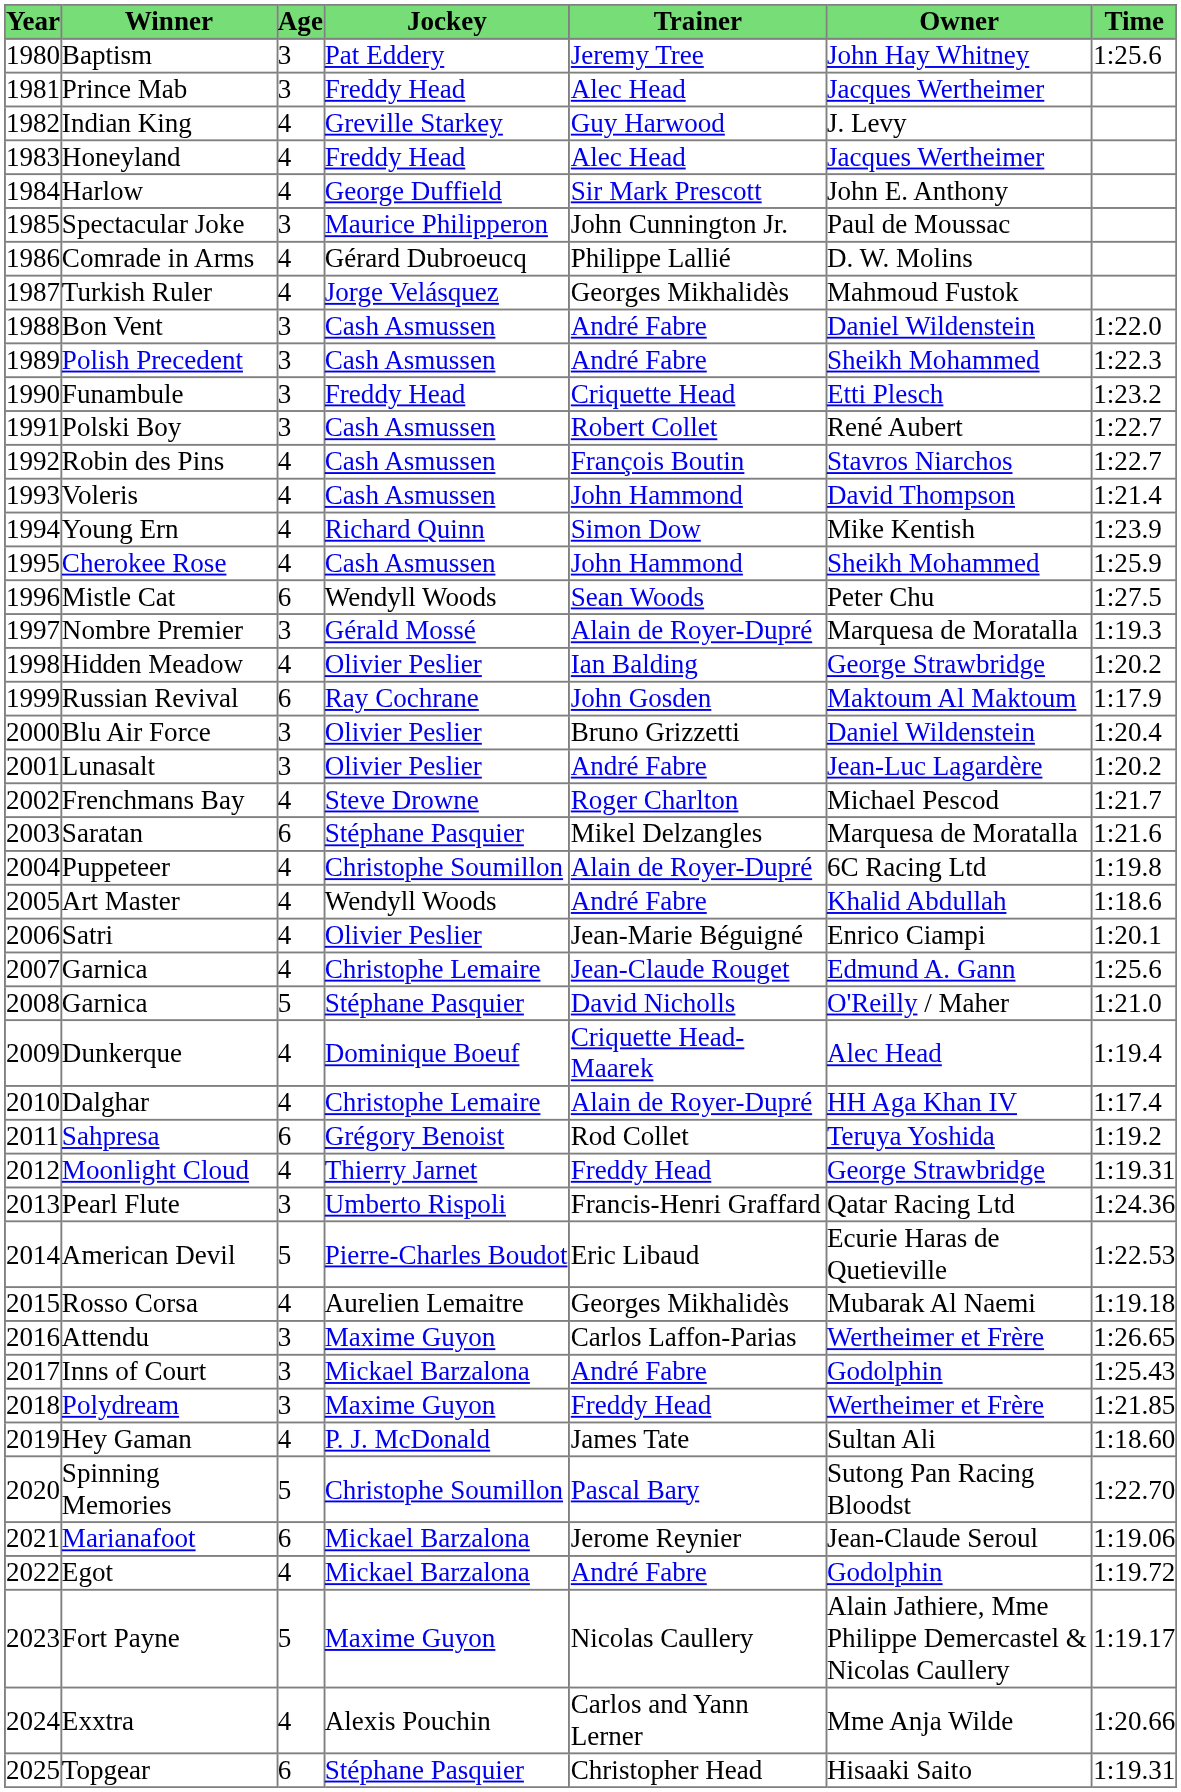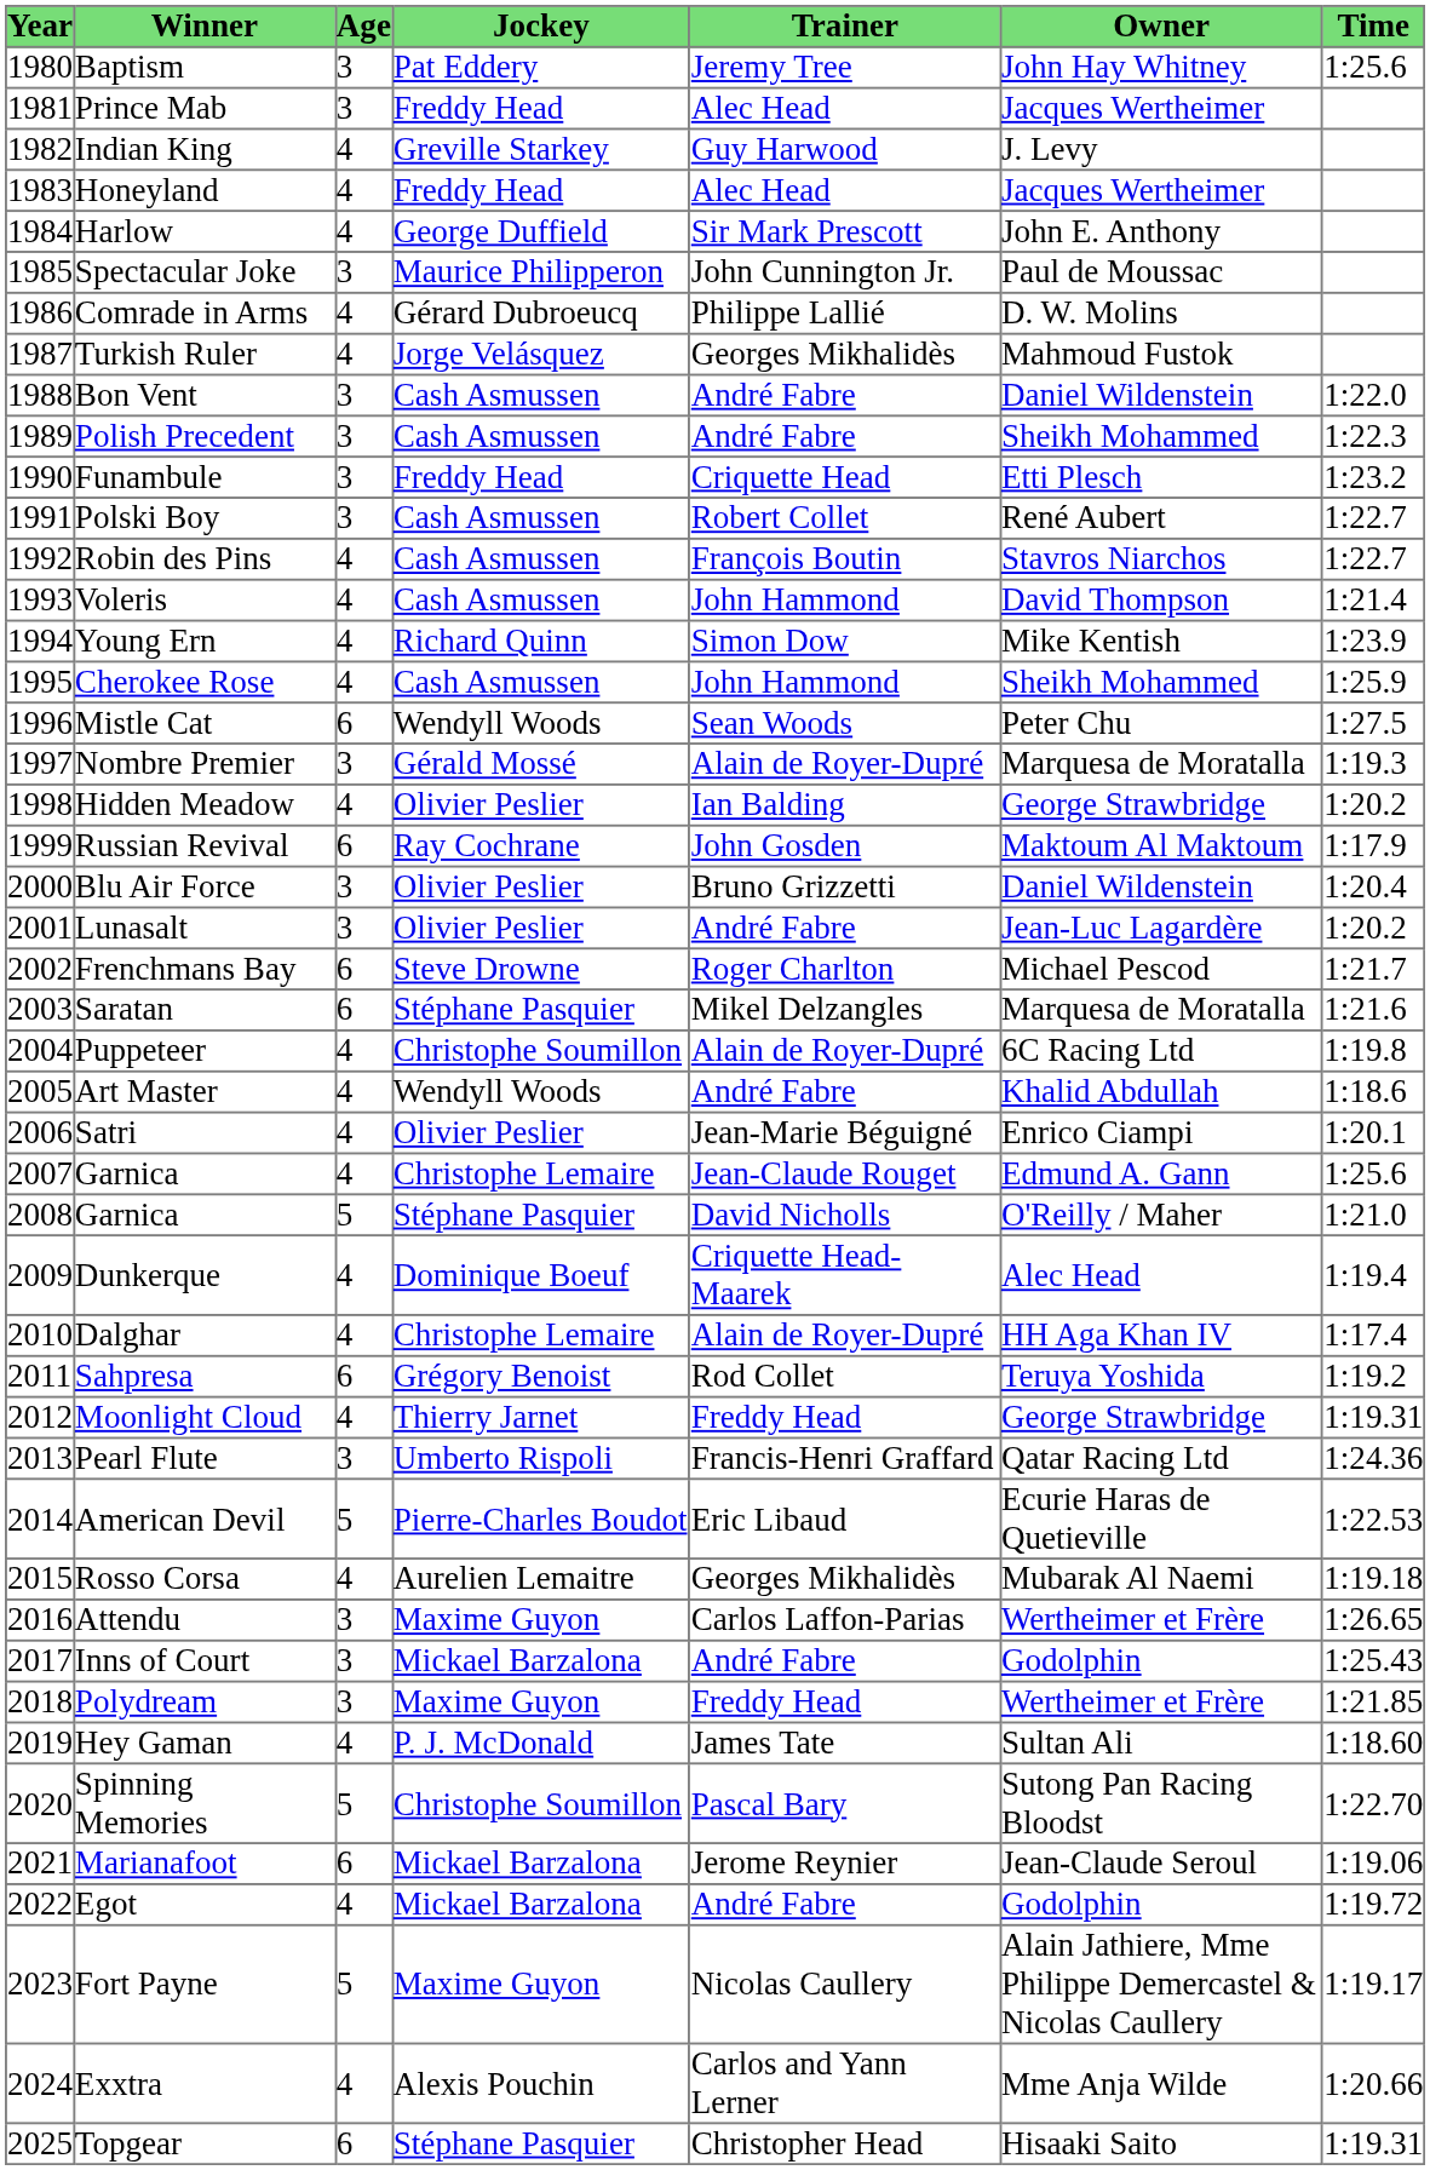 <table class = "sortable" | border="1" cellpadding="0" style="border-collapse: collapse; font-size:90%">
 <tr bgcolor="#77dd77" align="center">
 <th>Year</th>
 <th>Winner</th>
 <th>Age</th>
 <th>Jockey</th>
 <th>Trainer</th>
 <th>Owner</th>
 <th>Time</th>
 </tr>
 <tr>
 <td>1980</td>
 <td width=129px>Baptism</td>
 <td>3</td>
 <td width=152px><a href='#'>Pat Eddery</a></td>
 <td width=159px><a href='#'>Jeremy Tree</a></td>
 <td width=165px><a href='#'>John Hay Whitney</a></td>
 <td>1:25.6</td>
 </tr>
 <tr>
 <td>1981</td>
 <td>Prince Mab</td>
 <td>3</td>
 <td><a href='#'>Freddy Head</a></td>
 <td><a href='#'>Alec Head</a></td>
 <td><a href='#'>Jacques Wertheimer</a></td>
 <td></td>
 </tr>
 <tr>
 <td>1982</td>
 <td>Indian King</td>
 <td>4</td>
 <td><a href='#'>Greville Starkey</a></td>
 <td><a href='#'>Guy Harwood</a></td>
 <td>J. Levy</td>
 <td></td>
 </tr>
 <tr>
 <td>1983</td>
 <td>Honeyland</td>
 <td>4</td>
 <td><a href='#'>Freddy Head</a></td>
 <td><a href='#'>Alec Head</a></td>
 <td><a href='#'>Jacques Wertheimer</a></td>
 <td></td>
 </tr>
 <tr>
 <td>1984</td>
 <td>Harlow</td>
 <td>4</td>
 <td><a href='#'>George Duffield</a></td>
 <td><a href='#'>Sir Mark Prescott</a></td>
 <td>John E. Anthony</td>
 <td></td>
 </tr>
 <tr>
 <td>1985</td>
 <td>Spectacular Joke</td>
 <td>3</td>
 <td><a href='#'>Maurice Philipperon</a></td>
 <td>John Cunnington Jr.</td>
 <td>Paul de Moussac</td>
 <td></td>
 </tr>
 <tr>
 <td>1986</td>
 <td>Comrade in Arms</td>
 <td>4</td>
 <td>Gérard Dubroeucq</td>
 <td>Philippe Lallié</td>
 <td>D. W. Molins</td>
 <td></td>
 </tr>
 <tr>
 <td>1987</td>
 <td>Turkish Ruler</td>
 <td>4</td>
 <td><a href='#'>Jorge Velásquez</a></td>
 <td>Georges Mikhalidès</td>
 <td>Mahmoud Fustok</td>
 <td></td>
 </tr>
 <tr>
 <td>1988</td>
 <td>Bon Vent</td>
 <td>3</td>
 <td><a href='#'>Cash Asmussen</a></td>
 <td><a href='#'>André Fabre</a></td>
 <td><a href='#'>Daniel Wildenstein</a></td>
 <td>1:22.0</td>
 </tr>
 <tr>
 <td>1989</td>
 <td><a href='#'>Polish Precedent</a></td>
 <td>3</td>
 <td><a href='#'>Cash Asmussen</a></td>
 <td><a href='#'>André Fabre</a></td>
 <td><a href='#'>Sheikh Mohammed</a></td>
 <td>1:22.3</td>
 </tr>
 <tr>
 <td>1990</td>
 <td>Funambule</td>
 <td>3</td>
 <td><a href='#'>Freddy Head</a></td>
 <td><a href='#'>Criquette Head</a></td>
 <td><a href='#'>Etti Plesch</a></td>
 <td>1:23.2</td>
 </tr>
 <tr>
 <td>1991</td>
 <td>Polski Boy</td>
 <td>3</td>
 <td><a href='#'>Cash Asmussen</a></td>
 <td><a href='#'>Robert Collet</a></td>
 <td>René Aubert</td>
 <td>1:22.7</td>
 </tr>
 <tr>
 <td>1992</td>
 <td>Robin des Pins</td>
 <td>4</td>
 <td><a href='#'>Cash Asmussen</a></td>
 <td><a href='#'>François Boutin</a></td>
 <td><a href='#'>Stavros Niarchos</a></td>
 <td>1:22.7</td>
 </tr>
 <tr>
 <td>1993</td>
 <td>Voleris</td>
 <td>4</td>
 <td><a href='#'>Cash Asmussen</a></td>
 <td><a href='#'>John Hammond</a></td>
 <td><a href='#'>David Thompson</a></td>
 <td>1:21.4</td>
 </tr>
 <tr>
 <td>1994</td>
 <td>Young Ern</td>
 <td>4</td>
 <td><a href='#'>Richard Quinn</a></td>
 <td><a href='#'>Simon Dow</a></td>
 <td>Mike Kentish</td>
 <td>1:23.9</td>
 </tr>
 <tr>
 <td>1995</td>
 <td><a href='#'>Cherokee Rose</a></td>
 <td>4</td>
 <td><a href='#'>Cash Asmussen</a></td>
 <td><a href='#'>John Hammond</a></td>
 <td><a href='#'>Sheikh Mohammed</a></td>
 <td>1:25.9</td>
 </tr>
 <tr>
 <td>1996</td>
 <td>Mistle Cat</td>
 <td>6</td>
 <td>Wendyll Woods</td>
 <td><a href='#'>Sean Woods</a></td>
 <td>Peter Chu</td>
 <td>1:27.5</td>
 </tr>
 <tr>
 <td>1997</td>
 <td>Nombre Premier</td>
 <td>3</td>
 <td><a href='#'>Gérald Mossé</a></td>
 <td><a href='#'>Alain de Royer-Dupré</a></td>
 <td>Marquesa de Moratalla</td>
 <td>1:19.3</td>
 </tr>
 <tr>
 <td>1998</td>
 <td>Hidden Meadow</td>
 <td>4</td>
 <td><a href='#'>Olivier Peslier</a></td>
 <td><a href='#'>Ian Balding</a></td>
 <td><a href='#'>George Strawbridge</a></td>
 <td>1:20.2</td>
 </tr>
 <tr>
 <td>1999</td>
 <td>Russian Revival</td>
 <td>6</td>
 <td><a href='#'>Ray Cochrane</a></td>
 <td><a href='#'>John Gosden</a></td>
 <td><a href='#'>Maktoum Al Maktoum</a></td>
 <td>1:17.9</td>
 </tr>
 <tr>
 <td>2000</td>
 <td>Blu Air Force</td>
 <td>3</td>
 <td><a href='#'>Olivier Peslier</a></td>
 <td>Bruno Grizzetti</td>
 <td><a href='#'>Daniel Wildenstein</a></td>
 <td>1:20.4</td>
 </tr>
 <tr>
 <td>2001</td>
 <td>Lunasalt</td>
 <td>3</td>
 <td><a href='#'>Olivier Peslier</a></td>
 <td><a href='#'>André Fabre</a></td>
 <td><a href='#'>Jean-Luc Lagardère</a></td>
 <td>1:20.2</td>
 </tr>
 <tr>
 <td>2002</td>
 <td>Frenchmans Bay</td>
-<td>4</td>
+<td>6</td>
 <td><a href='#'>Steve Drowne</a></td>
 <td><a href='#'>Roger Charlton</a></td>
 <td>Michael Pescod</td>
 <td>1:21.7</td>
 </tr>
 <tr>
 <td>2003</td>
 <td>Saratan</td>
 <td>6</td>
 <td><a href='#'>Stéphane Pasquier</a></td>
 <td>Mikel Delzangles</td>
 <td>Marquesa de Moratalla</td>
 <td>1:21.6</td>
 </tr>
 <tr>
 <td>2004</td>
 <td>Puppeteer</td>
 <td>4</td>
 <td><a href='#'>Christophe Soumillon</a></td>
 <td><a href='#'>Alain de Royer-Dupré</a></td>
 <td>6C Racing Ltd</td>
 <td>1:19.8</td>
 </tr>
 <tr>
 <td>2005</td>
 <td>Art Master</td>
 <td>4</td>
 <td>Wendyll Woods</td>
 <td><a href='#'>André Fabre</a></td>
 <td><a href='#'>Khalid Abdullah</a></td>
 <td>1:18.6</td>
 </tr>
 <tr>
 <td>2006</td>
 <td>Satri</td>
 <td>4</td>
 <td><a href='#'>Olivier Peslier</a></td>
 <td>Jean-Marie Béguigné</td>
 <td>Enrico Ciampi</td>
 <td>1:20.1</td>
 </tr>
 <tr>
 <td>2007</td>
 <td>Garnica</td>
 <td>4</td>
 <td><a href='#'>Christophe Lemaire</a></td>
 <td><a href='#'>Jean-Claude Rouget</a></td>
 <td><a href='#'>Edmund A. Gann</a></td>
 <td>1:25.6</td>
 </tr>
 <tr>
 <td>2008</td>
 <td>Garnica</td>
 <td>5</td>
 <td><a href='#'>Stéphane Pasquier</a></td>
 <td><a href='#'>David Nicholls</a></td>
 <td><a href='#'>O'Reilly</a> / Maher </td>
 <td>1:21.0</td>
 </tr>
 <tr>
 <td>2009</td>
 <td>Dunkerque </td>
 <td>4</td>
 <td><a href='#'>Dominique Boeuf</a></td>
 <td><a href='#'>Criquette Head-Maarek</a></td>
 <td><a href='#'>Alec Head</a></td>
 <td>1:19.4</td>
 </tr>
 <tr>
 <td>2010</td>
 <td>Dalghar</td>
 <td>4</td>
 <td><a href='#'>Christophe Lemaire</a></td>
 <td><a href='#'>Alain de Royer-Dupré</a></td>
 <td><a href='#'>HH Aga Khan IV</a></td>
 <td>1:17.4</td>
 </tr>
 <tr>
 <td>2011</td>
 <td><a href='#'>Sahpresa</a></td>
 <td>6</td>
 <td><a href='#'>Grégory Benoist</a></td>
 <td>Rod Collet</td>
 <td><a href='#'>Teruya Yoshida</a></td>
 <td>1:19.2</td>
 </tr>
 <tr>
 <td>2012</td>
 <td><a href='#'>Moonlight Cloud</a></td>
 <td>4</td>
 <td><a href='#'>Thierry Jarnet</a></td>
 <td><a href='#'>Freddy Head</a></td>
 <td><a href='#'>George Strawbridge</a></td>
 <td>1:19.31</td>
 </tr>
 <tr>
 <td>2013</td>
 <td>Pearl Flute</td>
 <td>3</td>
 <td><a href='#'>Umberto Rispoli</a></td>
 <td>Francis-Henri Graffard</td>
 <td>Qatar Racing Ltd</td>
 <td>1:24.36</td>
 </tr>
 <tr>
 <td>2014</td>
 <td>American Devil</td>
 <td>5</td>
 <td><a href='#'>Pierre-Charles Boudot</a></td>
 <td>Eric Libaud</td>
 <td>Ecurie Haras de Quetieville</td>
 <td>1:22.53</td>
 </tr>
 <tr>
 <td>2015</td>
 <td>Rosso Corsa</td>
 <td>4</td>
 <td>Aurelien Lemaitre</td>
 <td>Georges Mikhalidès</td>
 <td>Mubarak Al Naemi</td>
 <td>1:19.18</td>
 </tr>
 <tr>
 <td>2016</td>
 <td>Attendu</td>
 <td>3</td>
 <td><a href='#'>Maxime Guyon</a></td>
 <td>Carlos Laffon-Parias</td>
 <td><a href='#'>Wertheimer et Frère</a></td>
 <td>1:26.65</td>
 </tr>
 <tr>
 <td>2017</td>
 <td>Inns of Court</td>
 <td>3</td>
 <td><a href='#'>Mickael Barzalona</a></td>
 <td><a href='#'>André Fabre</a></td>
 <td><a href='#'>Godolphin</a></td>
 <td>1:25.43</td>
 </tr>
 <tr>
 <td>2018</td>
 <td><a href='#'>Polydream</a></td>
 <td>3</td>
 <td><a href='#'>Maxime Guyon</a></td>
 <td><a href='#'>Freddy Head</a></td>
 <td><a href='#'>Wertheimer et Frère</a></td>
 <td>1:21.85</td>
 </tr>
 <tr>
 <td>2019</td>
 <td>Hey Gaman</td>
 <td>4</td>
 <td><a href='#'>P. J. McDonald</a></td>
 <td>James Tate</td>
 <td>Sultan Ali</td>
 <td>1:18.60</td>
 </tr>
 <tr>
 <td>2020</td>
 <td>Spinning Memories</td>
 <td>5</td>
 <td><a href='#'>Christophe Soumillon</a></td>
 <td><a href='#'>Pascal Bary</a></td>
 <td>Sutong Pan Racing Bloodst</td>
 <td>1:22.70</td>
 </tr>
 <tr>
 <td>2021</td>
 <td><a href='#'>Marianafoot</a></td>
 <td>6</td>
 <td><a href='#'>Mickael Barzalona</a></td>
 <td>Jerome Reynier</td>
 <td>Jean-Claude Seroul</td>
 <td>1:19.06</td>
 </tr>
 <tr>
 <td>2022</td>
 <td>Egot</td>
 <td>4</td>
 <td><a href='#'>Mickael Barzalona</a></td>
 <td><a href='#'>André Fabre</a></td>
 <td><a href='#'>Godolphin</a></td>
 <td>1:19.72</td>
 </tr>
 <tr>
 <td>2023</td>
 <td>Fort Payne</td>
 <td>5</td>
 <td><a href='#'>Maxime Guyon</a></td>
 <td>Nicolas Caullery</td>
 <td>Alain Jathiere, Mme Philippe Demercastel & Nicolas Caullery</td>
 <td>1:19.17</td>
 </tr>
 <tr>
 <td>2024</td>
 <td>Exxtra</td>
 <td>4</td>
 <td>Alexis Pouchin</td>
 <td>Carlos and Yann Lerner</td>
 <td>Mme Anja Wilde</td>
 <td>1:20.66</td>
 </tr>
 <tr>
 <td>2025</td>
 <td>Topgear</td>
 <td>6</td>
 <td><a href='#'>Stéphane Pasquier</a></td>
 <td>Christopher Head</td>
 <td>Hisaaki Saito</td>
 <td>1:19.31</td>
 </tr>
 </table>
